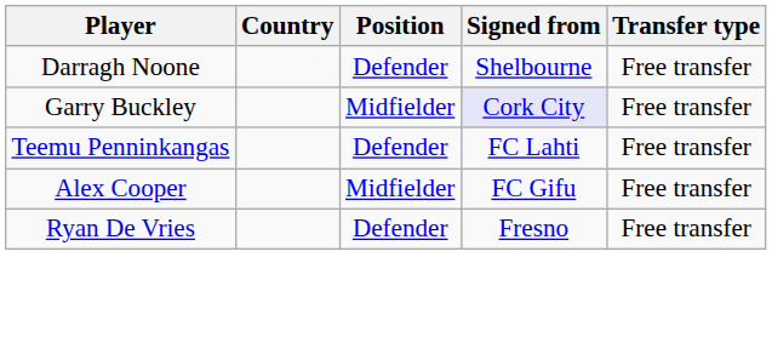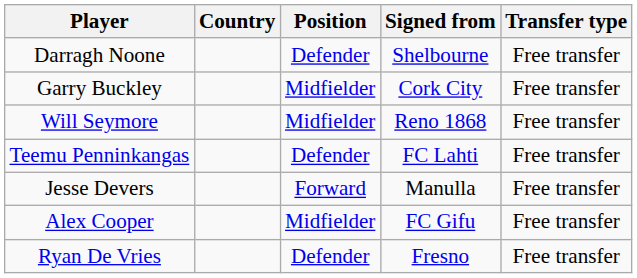 <table class="wikitable" style="text-align:center">
 <tr>
 <th>Player</th>
 <th>Country</th>
 <th>Position</th>
 <th>Signed from</th>
 <th>Transfer type</th>
 </tr>
 <tr>
 <td>Darragh Noone</td>
 <td></td>
 <td><a href='#'>Defender</a></td>
 <td> <a href='#'>Shelbourne</a></td>
 <td>Free transfer</td>
 </tr>
 <tr>
 <td>Garry Buckley</td>
 <td></td>
 <td><a href='#'>Midfielder</a></td>
-<td style="background: lavender;"> <a href='#'>Cork City</a></td>
+<td> <a href='#'>Cork City</a></td>
+<td>Free transfer</td>
+</tr>
+<tr>
+<td><a href='#'>Will Seymore</a></td>
+<td></td>
+<td><a href='#'>Midfielder</a></td>
+<td> <a href='#'>Reno 1868</a></td>
 <td>Free transfer</td>
 </tr>
 <tr>
 <td><a href='#'>Teemu Penninkangas</a></td>
 <td></td>
 <td><a href='#'>Defender</a></td>
 <td> <a href='#'>FC Lahti</a></td>
+<td>Free transfer</td>
+</tr>
+<tr>
+<td>Jesse Devers</td>
+<td></td>
+<td><a href='#'>Forward</a></td>
+<td> Manulla</td>
 <td>Free transfer</td>
 </tr>
 <tr>
 <td><a href='#'>Alex Cooper</a></td>
 <td></td>
 <td><a href='#'>Midfielder</a></td>
 <td> <a href='#'>FC Gifu</a></td>
 <td>Free transfer</td>
 </tr>
 <tr>
 <td><a href='#'>Ryan De Vries</a></td>
 <td></td>
 <td><a href='#'>Defender</a></td>
 <td> <a href='#'>Fresno</a></td>
 <td>Free transfer</td>
 </tr>
 </table>
